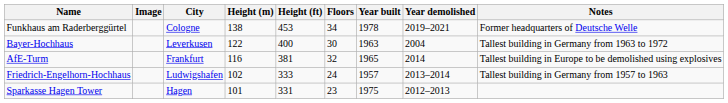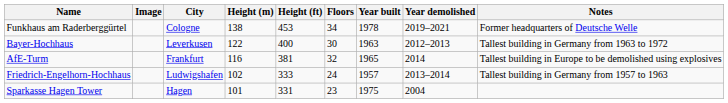 <table class = "wikitable sortable">
 <tr>
 <th>Name</th>
 <th>Image</th>
 <th>City</th>
 <th>Height (m)</th>
 <th>Height (ft)</th>
 <th>Floors</th>
 <th>Year built</th>
 <th>Year demolished</th>
 <th class="unsortable">Notes</th>
 </tr>
 <tr>
 <td>Funkhaus am Raderberggürtel</td>
 <td></td>
 <td><a href='#'>Cologne</a></td>
 <td>138</td>
 <td>453</td>
 <td>34</td>
 <td>1978</td>
 <td>2019–2021</td>
 <td>Former headquarters of <a href='#'>Deutsche Welle</a></td>
 </tr>
 <tr>
 <td><a href='#'>Bayer-Hochhaus</a></td>
 <td></td>
 <td><a href='#'>Leverkusen</a></td>
 <td>122</td>
 <td>400</td>
 <td>30</td>
 <td>1963</td>
-<td>2004</td>
+<td>2012–2013</td>
 <td>Tallest building in Germany from 1963 to 1972</td>
 </tr>
 <tr>
 <td><a href='#'>AfE-Turm</a></td>
 <td></td>
 <td><a href='#'>Frankfurt</a></td>
 <td>116</td>
 <td>381</td>
 <td>32</td>
 <td>1965</td>
 <td>2014</td>
 <td>Tallest building in Europe to be demolished using explosives</td>
 </tr>
 <tr>
 <td><a href='#'>Friedrich-Engelhorn-Hochhaus</a></td>
 <td></td>
 <td><a href='#'>Ludwigshafen</a></td>
 <td>102</td>
 <td>333</td>
 <td>24</td>
 <td>1957</td>
 <td>2013–2014</td>
 <td>Tallest building in Germany from 1957 to 1963</td>
 </tr>
 <tr>
 <td><a href='#'>Sparkasse Hagen Tower</a></td>
 <td></td>
 <td><a href='#'>Hagen</a></td>
 <td>101</td>
 <td>331</td>
 <td>23</td>
 <td>1975</td>
-<td>2012–2013</td>
+<td>2004</td>
 <td></td>
 </tr>
 </table>
